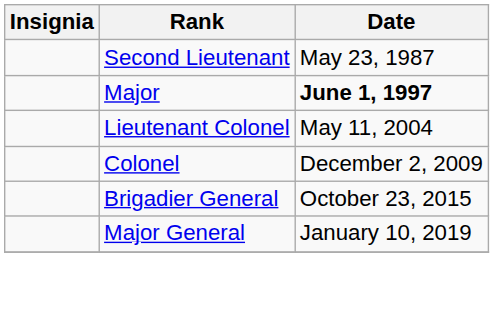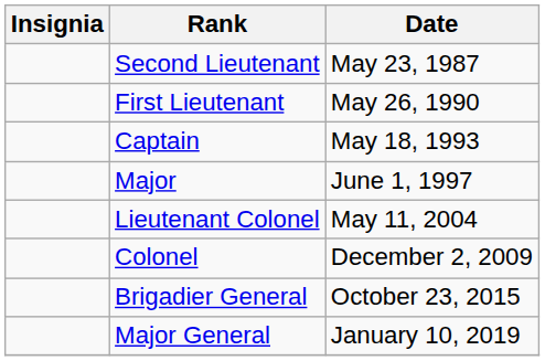 <table class="wikitable">
 <tr>
 <th>Insignia</th>
 <th>Rank</th>
 <th>Date</th>
 </tr>
 <tr>
 <td></td>
 <td><a href='#'>Second Lieutenant</a></td>
 <td>May 23, 1987</td>
 </tr>
 <tr>
 <td></td>
+<td><a href='#'>First Lieutenant</a></td>
+<td>May 26, 1990</td>
+</tr>
+<tr>
+<td></td>
+<td><a href='#'>Captain</a></td>
+<td>May 18, 1993</td>
+</tr>
+<tr>
+<td></td>
 <td><a href='#'>Major</a></td>
-<td><strong>June 1, 1997</strong></td>
+<td>June 1, 1997</td>
 </tr>
 <tr>
 <td></td>
 <td><a href='#'>Lieutenant Colonel</a></td>
 <td>May 11, 2004</td>
 </tr>
 <tr>
 <td></td>
 <td><a href='#'>Colonel</a></td>
 <td>December 2, 2009</td>
 </tr>
 <tr>
 <td></td>
 <td><a href='#'>Brigadier General</a></td>
 <td>October 23, 2015</td>
 </tr>
 <tr>
 <td></td>
 <td><a href='#'>Major General</a></td>
 <td>January 10, 2019</td>
 </tr>
 <tr>
 </tr>
 </table>
